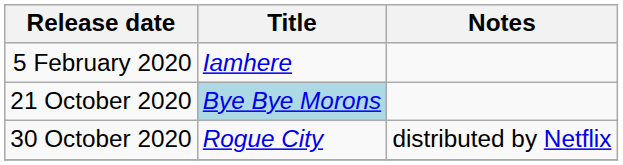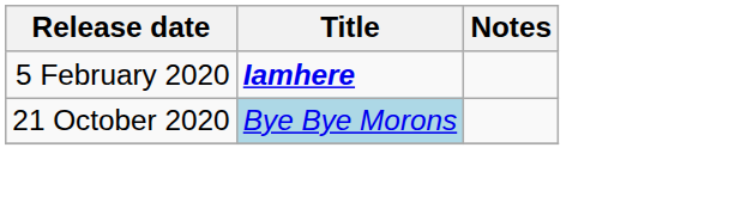 <table class="wikitable sortable">
 <tr>
 <th scope="col">Release date</th>
 <th>Title</th>
 <th>Notes</th>
 </tr>
 <tr>
 <td style="text-align:right;">5 February 2020</td>
-<td><em><a href='#'>Iamhere</a></em></td>
+<td><strong><em><a href='#'>Iamhere</a></em></strong></td>
 <td></td>
 </tr>
 <tr>
 <td style="text-align:right;">21 October 2020</td>
 <td style="background: lightblue;"><em><a href='#'>Bye Bye Morons</a></em></td>
 <td></td>
 </tr>
 <tr>
-<td style="text-align:right;">30 October 2020</td>
-<td><em><a href='#'>Rogue City</a></em></td>
-<td>distributed by <a href='#'>Netflix</a></td>
-</tr>
-<tr>
 </tr>
 </table>
